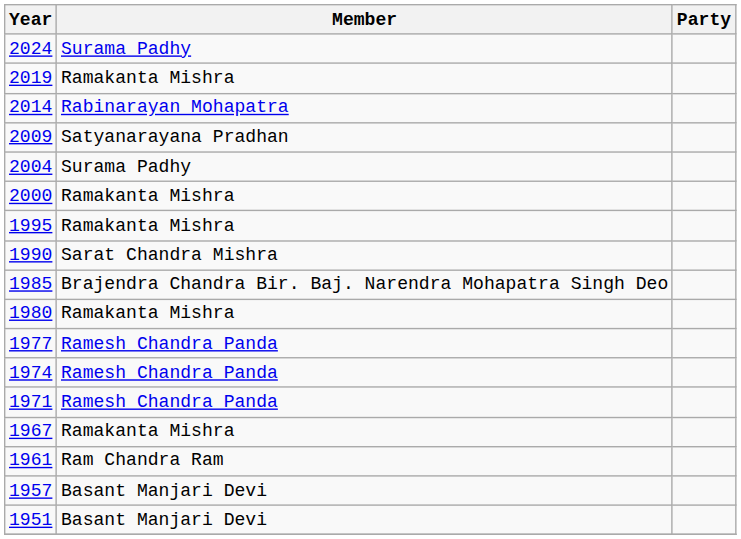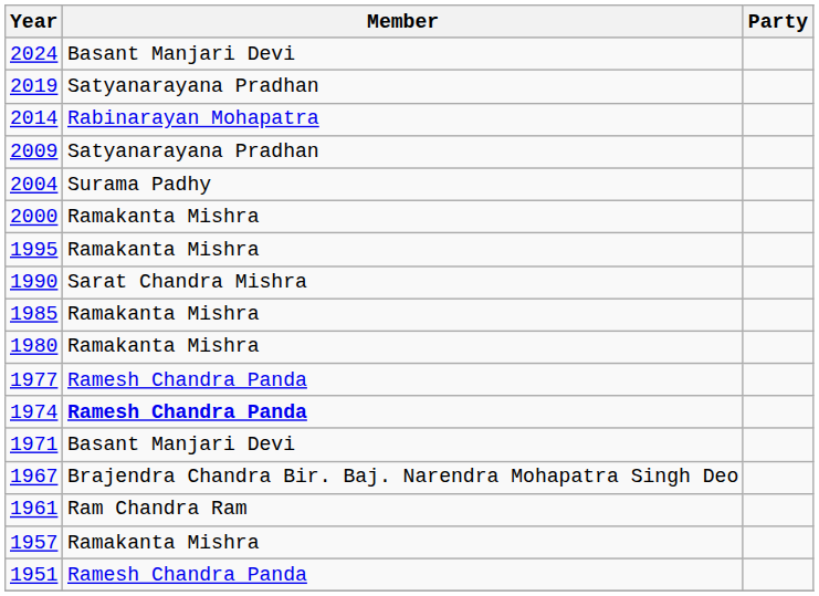 <table class="wikitable sortable">
 <tr>
 <th>Year</th>
 <th>Member</th>
 <th colspan=2>Party</th>
 </tr>
 <tr>
 <td><a href='#'>2024</a></td>
-<td><a href='#'>Surama Padhy</a></td>
+<td>Basant Manjari Devi</td>
 <td></td>
 </tr>
 <tr>
 <td><a href='#'>2019</a></td>
-<td>Ramakanta Mishra</td>
+<td>Satyanarayana Pradhan</td>
 <td></td>
 </tr>
 <tr>
 <td><a href='#'>2014</a></td>
 <td><a href='#'>Rabinarayan Mohapatra</a></td>
 <td></td>
 </tr>
 <tr>
 <td><a href='#'>2009</a></td>
 <td>Satyanarayana Pradhan</td>
 <td></td>
 </tr>
 <tr>
 <td><a href='#'>2004</a></td>
 <td>Surama Padhy</td>
 <td></td>
 </tr>
 <tr>
 <td><a href='#'>2000</a></td>
 <td>Ramakanta Mishra</td>
 <td></td>
 </tr>
 <tr>
 <td><a href='#'>1995</a></td>
 <td>Ramakanta Mishra</td>
 <td></td>
 </tr>
 <tr>
 <td><a href='#'>1990</a></td>
 <td>Sarat Chandra Mishra</td>
 <td></td>
 </tr>
 <tr>
 <td><a href='#'>1985</a></td>
-<td>Brajendra Chandra Bir. Baj. Narendra Mohapatra Singh Deo</td>
+<td>Ramakanta Mishra</td>
 <td></td>
 </tr>
 <tr>
 <td><a href='#'>1980</a></td>
 <td>Ramakanta Mishra</td>
 <td></td>
 </tr>
 <tr>
 <td><a href='#'>1977</a></td>
 <td><a href='#'>Ramesh Chandra Panda</a></td>
 <td></td>
 </tr>
 <tr>
 <td><a href='#'>1974</a></td>
-<td><a href='#'>Ramesh Chandra Panda</a></td>
+<td><strong><a href='#'>Ramesh Chandra Panda</a></strong></td>
 <td></td>
 </tr>
 <tr>
 <td><a href='#'>1971</a></td>
-<td><a href='#'>Ramesh Chandra Panda</a></td>
+<td>Basant Manjari Devi</td>
 <td></td>
 </tr>
 <tr>
 <td><a href='#'>1967</a></td>
-<td>Ramakanta Mishra</td>
+<td>Brajendra Chandra Bir. Baj. Narendra Mohapatra Singh Deo</td>
 <td></td>
 </tr>
 <tr>
 <td><a href='#'>1961</a></td>
 <td>Ram Chandra Ram</td>
 <td></td>
 </tr>
 <tr>
 <td><a href='#'>1957</a></td>
-<td>Basant Manjari Devi</td>
+<td>Ramakanta Mishra</td>
 <td></td>
 </tr>
 <tr>
 <td><a href='#'>1951</a></td>
-<td>Basant Manjari Devi</td>
+<td><a href='#'>Ramesh Chandra Panda</a></td>
 <td></td>
 </tr>
 <tr>
 </tr>
 </table>
